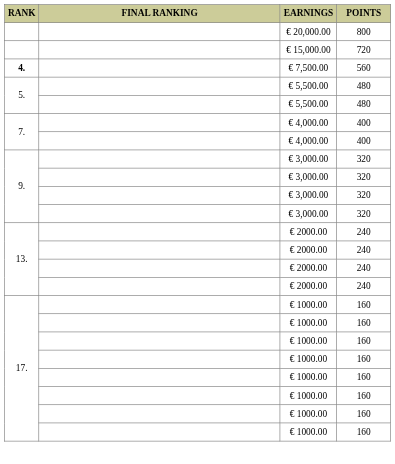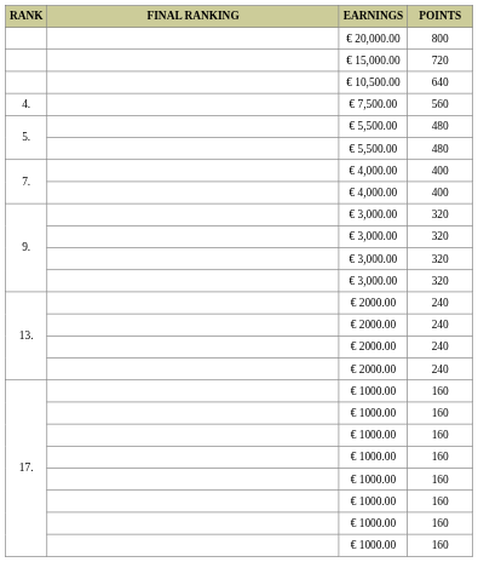 <table border="1" cellspacing="2" cellpadding="5" style="border-collapse: collapse; font-size: 90%;">
 <tr bgcolor="CCCC99">
 <th>RANK</th>
 <th style="width: 25em">FINAL RANKING</th>
 <th style="width: 5em">EARNINGS</th>
 <th style="width: 5em">POINTS</th>
 </tr>
 <tr>
 <td align="center"></td>
 <td></td>
 <td align="center">€ 20,000.00</td>
 <td align="center">800</td>
 </tr>
 <tr>
 <td align="center"></td>
 <td></td>
 <td align="center">€ 15,000.00</td>
 <td align="center">720</td>
 </tr>
 <tr>
-<td align="center"><strong>4.</strong></td>
+<td align="center"></td>
+<td></td>
+<td align="center">€ 10,500.00</td>
+<td align="center">640</td>
+</tr>
+<tr>
+<td align="center">4.</td>
 <td></td>
 <td align="center">€ 7,500.00</td>
 <td align="center">560</td>
 </tr>
 <tr>
 <td rowspan=2 align="center">5.</td>
 <td></td>
 <td align="center">€ 5,500.00</td>
 <td align="center">480</td>
 </tr>
 <tr>
 <td></td>
 <td align="center">€ 5,500.00</td>
 <td align="center">480</td>
 </tr>
 <tr>
 <td rowspan=2 align="center">7.</td>
 <td></td>
 <td align="center">€ 4,000.00</td>
 <td align="center">400</td>
 </tr>
 <tr>
 <td></td>
 <td align="center">€ 4,000.00</td>
 <td align="center">400</td>
 </tr>
 <tr>
 <td rowspan=4 align="center">9.</td>
 <td></td>
 <td align="center">€ 3,000.00</td>
 <td align="center">320</td>
 </tr>
 <tr>
 <td></td>
 <td align="center">€ 3,000.00</td>
 <td align="center">320</td>
 </tr>
 <tr>
 <td></td>
 <td align="center">€ 3,000.00</td>
 <td align="center">320</td>
 </tr>
 <tr>
 <td></td>
 <td align="center">€ 3,000.00</td>
 <td align="center">320</td>
 </tr>
 <tr>
 <td rowspan=4 align="center">13.</td>
 <td></td>
 <td align="center">€ 2000.00</td>
 <td align="center">240</td>
 </tr>
 <tr>
 <td></td>
 <td align="center">€ 2000.00</td>
 <td align="center">240</td>
 </tr>
 <tr>
 <td></td>
 <td align="center">€ 2000.00</td>
 <td align="center">240</td>
 </tr>
 <tr>
 <td></td>
 <td align="center">€ 2000.00</td>
 <td align="center">240</td>
 </tr>
 <tr>
 <td rowspan=8 align="center">17.</td>
 <td></td>
 <td align="center">€ 1000.00</td>
 <td align="center">160</td>
 </tr>
 <tr>
 <td></td>
 <td align="center">€ 1000.00</td>
 <td align="center">160</td>
 </tr>
 <tr>
 <td></td>
 <td align="center">€ 1000.00</td>
 <td align="center">160</td>
 </tr>
 <tr>
 <td></td>
 <td align="center">€ 1000.00</td>
 <td align="center">160</td>
 </tr>
 <tr>
 <td></td>
 <td align="center">€ 1000.00</td>
 <td align="center">160</td>
 </tr>
 <tr>
 <td></td>
 <td align="center">€ 1000.00</td>
 <td align="center">160</td>
 </tr>
 <tr>
 <td></td>
 <td align="center">€ 1000.00</td>
 <td align="center">160</td>
 </tr>
 <tr>
 <td></td>
 <td align="center">€ 1000.00</td>
 <td align="center">160</td>
 </tr>
 </table>
